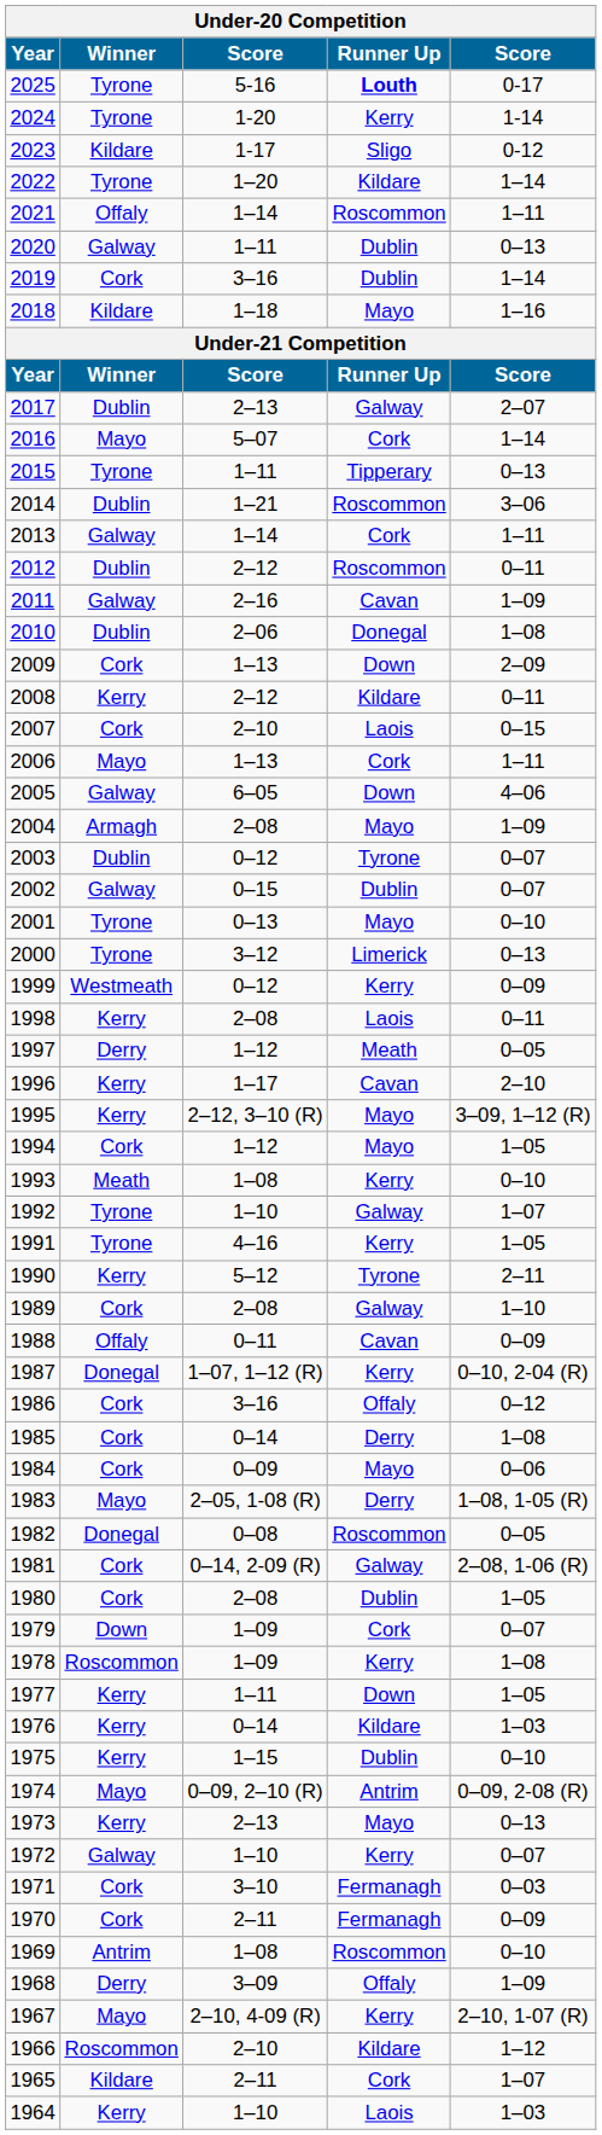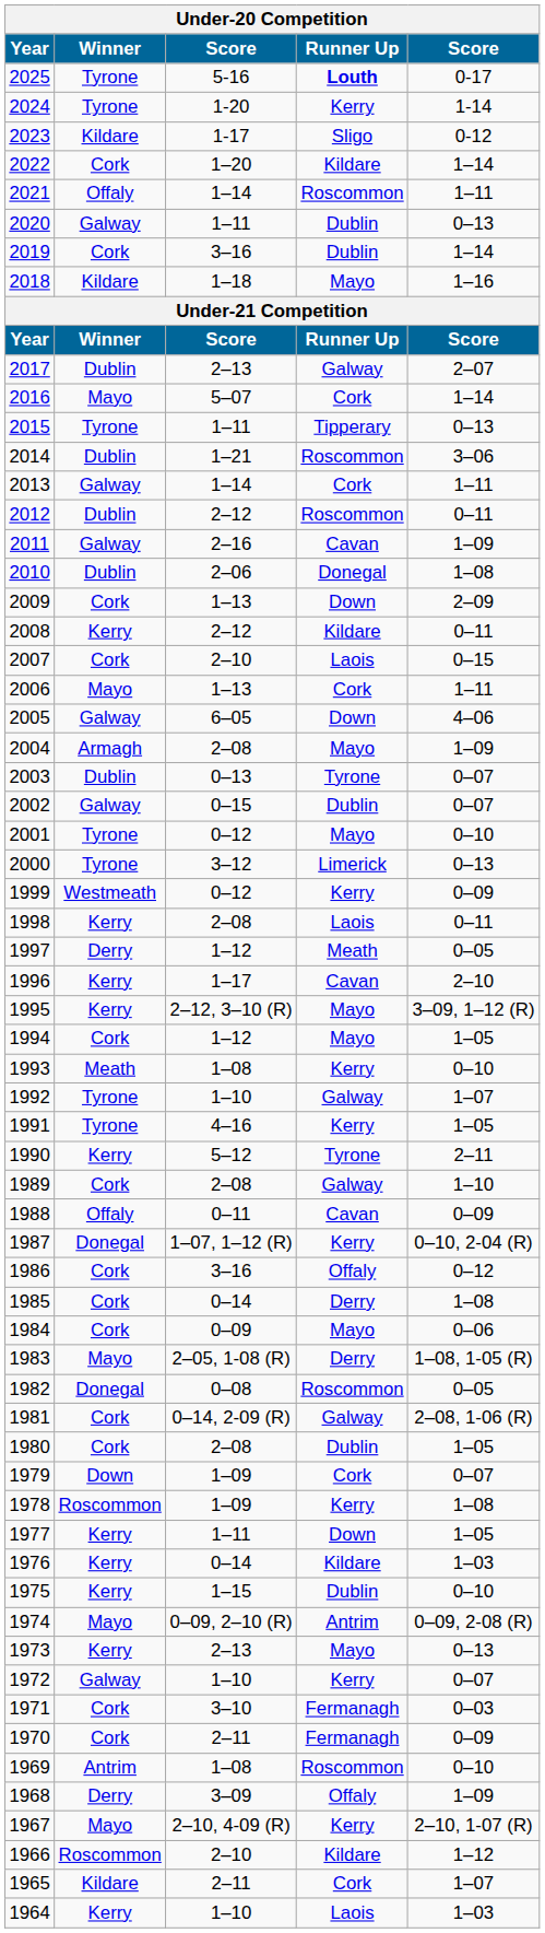 <table class="wikitable" style="text-align:center;">
 <tr>
 <th colspan="5">Under-20 Competition</th>
 </tr>
 <tr>
 <th style="background:#069; color:white;">Year</th>
 <th style="background:#069; color:white;">Winner</th>
 <th style="background:#069; color:white;">Score</th>
 <th style="background:#069; color:white;">Runner Up</th>
 <th style="background:#069; color:white;">Score</th>
 </tr>
 <tr>
 <td><a href='#'>2025</a></td>
 <td><a href='#'>Tyrone</a></td>
 <td>5-16</td>
 <td><strong><a href='#'>Louth</a></strong></td>
 <td>0-17</td>
 </tr>
 <tr>
 <td><a href='#'>2024</a></td>
 <td><a href='#'>Tyrone</a></td>
 <td>1-20</td>
 <td><a href='#'>Kerry</a></td>
 <td>1-14</td>
 </tr>
 <tr>
 <td><a href='#'>2023</a></td>
 <td><a href='#'>Kildare</a></td>
 <td>1-17</td>
 <td><a href='#'>Sligo</a></td>
 <td>0-12</td>
 </tr>
 <tr>
 <td><a href='#'>2022</a></td>
-<td><a href='#'>Tyrone</a></td>
+<td><a href='#'>Cork</a></td>
 <td>1–20</td>
 <td><a href='#'>Kildare</a></td>
 <td>1–14</td>
 </tr>
 <tr>
 <td><a href='#'>2021</a></td>
 <td><a href='#'>Offaly</a></td>
 <td>1–14</td>
 <td><a href='#'>Roscommon</a></td>
 <td>1–11</td>
 </tr>
 <tr>
 <td><a href='#'>2020</a></td>
 <td><a href='#'>Galway</a></td>
 <td>1–11</td>
 <td><a href='#'>Dublin</a></td>
 <td>0–13</td>
 </tr>
 <tr>
 <td><a href='#'>2019</a></td>
 <td><a href='#'>Cork</a></td>
 <td>3–16</td>
 <td><a href='#'>Dublin</a></td>
 <td>1–14</td>
 </tr>
 <tr>
 <td><a href='#'>2018</a></td>
 <td><a href='#'>Kildare</a></td>
 <td>1–18</td>
 <td><a href='#'>Mayo</a></td>
 <td>1–16</td>
 </tr>
 <tr>
 <th colspan="5">Under-21 Competition</th>
 </tr>
 <tr>
 <th style="background:#069; color:white;">Year</th>
 <th style="background:#069; color:white;">Winner</th>
 <th style="background:#069; color:white;">Score</th>
 <th style="background:#069; color:white;">Runner Up</th>
 <th style="background:#069; color:white;">Score</th>
 </tr>
 <tr>
 <td><a href='#'>2017</a></td>
 <td><a href='#'>Dublin</a></td>
 <td>2–13</td>
 <td><a href='#'>Galway</a></td>
 <td>2–07</td>
 </tr>
 <tr>
 <td><a href='#'>2016</a></td>
 <td><a href='#'>Mayo</a></td>
 <td>5–07</td>
 <td><a href='#'>Cork</a></td>
 <td>1–14</td>
 </tr>
 <tr>
 <td><a href='#'>2015</a></td>
 <td><a href='#'>Tyrone</a></td>
 <td>1–11</td>
 <td><a href='#'>Tipperary</a></td>
 <td>0–13</td>
 </tr>
 <tr>
 <td>2014</td>
 <td><a href='#'>Dublin</a></td>
 <td>1–21</td>
 <td><a href='#'>Roscommon</a></td>
 <td>3–06</td>
 </tr>
 <tr>
 <td>2013</td>
 <td><a href='#'>Galway</a></td>
 <td>1–14</td>
 <td><a href='#'>Cork</a></td>
 <td>1–11</td>
 </tr>
 <tr>
 <td><a href='#'>2012</a></td>
 <td><a href='#'>Dublin</a></td>
 <td>2–12</td>
 <td><a href='#'>Roscommon</a></td>
 <td>0–11</td>
 </tr>
 <tr>
 <td><a href='#'>2011</a></td>
 <td><a href='#'>Galway</a></td>
 <td>2–16</td>
 <td><a href='#'>Cavan</a></td>
 <td>1–09</td>
 </tr>
 <tr>
 <td><a href='#'>2010</a></td>
 <td><a href='#'>Dublin</a></td>
 <td>2–06</td>
 <td><a href='#'>Donegal</a></td>
 <td>1–08</td>
 </tr>
 <tr>
 <td>2009</td>
 <td><a href='#'>Cork</a></td>
 <td>1–13</td>
 <td><a href='#'>Down</a></td>
 <td>2–09</td>
 </tr>
 <tr>
 <td>2008</td>
 <td><a href='#'>Kerry</a></td>
 <td>2–12</td>
 <td><a href='#'>Kildare</a></td>
 <td>0–11</td>
 </tr>
 <tr>
 <td>2007</td>
 <td><a href='#'>Cork</a></td>
 <td>2–10</td>
 <td><a href='#'>Laois</a></td>
 <td>0–15</td>
 </tr>
 <tr>
 <td>2006</td>
 <td><a href='#'>Mayo</a></td>
 <td>1–13</td>
 <td><a href='#'>Cork</a></td>
 <td>1–11</td>
 </tr>
 <tr>
 <td>2005</td>
 <td><a href='#'>Galway</a></td>
 <td>6–05</td>
 <td><a href='#'>Down</a></td>
 <td>4–06</td>
 </tr>
 <tr>
 <td>2004</td>
 <td><a href='#'>Armagh</a></td>
 <td>2–08</td>
 <td><a href='#'>Mayo</a></td>
 <td>1–09</td>
 </tr>
 <tr>
 <td>2003</td>
 <td><a href='#'>Dublin</a></td>
-<td>0–12</td>
+<td>0–13</td>
 <td><a href='#'>Tyrone</a></td>
 <td>0–07</td>
 </tr>
 <tr>
 <td>2002</td>
 <td><a href='#'>Galway</a></td>
 <td>0–15</td>
 <td><a href='#'>Dublin</a></td>
 <td>0–07</td>
 </tr>
 <tr>
 <td>2001</td>
 <td><a href='#'>Tyrone</a></td>
-<td>0–13</td>
+<td>0–12</td>
 <td><a href='#'>Mayo</a></td>
 <td>0–10</td>
 </tr>
 <tr>
 <td>2000</td>
 <td><a href='#'>Tyrone</a></td>
 <td>3–12</td>
 <td><a href='#'>Limerick</a></td>
 <td>0–13</td>
 </tr>
 <tr>
 <td>1999</td>
 <td><a href='#'>Westmeath</a></td>
 <td>0–12</td>
 <td><a href='#'>Kerry</a></td>
 <td>0–09</td>
 </tr>
 <tr>
 <td>1998</td>
 <td><a href='#'>Kerry</a></td>
 <td>2–08</td>
 <td><a href='#'>Laois</a></td>
 <td>0–11</td>
 </tr>
 <tr>
 <td>1997</td>
 <td><a href='#'>Derry</a></td>
 <td>1–12</td>
 <td><a href='#'>Meath</a></td>
 <td>0–05</td>
 </tr>
 <tr>
 <td>1996</td>
 <td><a href='#'>Kerry</a></td>
 <td>1–17</td>
 <td><a href='#'>Cavan</a></td>
 <td>2–10</td>
 </tr>
 <tr>
 <td>1995</td>
 <td><a href='#'>Kerry</a></td>
 <td>2–12, 3–10 (R)</td>
 <td><a href='#'>Mayo</a></td>
 <td>3–09, 1–12 (R)</td>
 </tr>
 <tr>
 <td>1994</td>
 <td><a href='#'>Cork</a></td>
 <td>1–12</td>
 <td><a href='#'>Mayo</a></td>
 <td>1–05</td>
 </tr>
 <tr>
 <td>1993</td>
 <td><a href='#'>Meath</a></td>
 <td>1–08</td>
 <td><a href='#'>Kerry</a></td>
 <td>0–10</td>
 </tr>
 <tr>
 <td>1992</td>
 <td><a href='#'>Tyrone</a></td>
 <td>1–10</td>
 <td><a href='#'>Galway</a></td>
 <td>1–07</td>
 </tr>
 <tr>
 <td>1991</td>
 <td><a href='#'>Tyrone</a></td>
 <td>4–16</td>
 <td><a href='#'>Kerry</a></td>
 <td>1–05</td>
 </tr>
 <tr>
 <td>1990</td>
 <td><a href='#'>Kerry</a></td>
 <td>5–12</td>
 <td><a href='#'>Tyrone</a></td>
 <td>2–11</td>
 </tr>
 <tr>
 <td>1989</td>
 <td><a href='#'>Cork</a></td>
 <td>2–08</td>
 <td><a href='#'>Galway</a></td>
 <td>1–10</td>
 </tr>
 <tr>
 <td>1988</td>
 <td><a href='#'>Offaly</a></td>
 <td>0–11</td>
 <td><a href='#'>Cavan</a></td>
 <td>0–09</td>
 </tr>
 <tr>
 <td>1987</td>
 <td><a href='#'>Donegal</a></td>
 <td>1–07, 1–12 (R)</td>
 <td><a href='#'>Kerry</a></td>
 <td>0–10, 2-04 (R)</td>
 </tr>
 <tr>
 <td>1986</td>
 <td><a href='#'>Cork</a></td>
 <td>3–16</td>
 <td><a href='#'>Offaly</a></td>
 <td>0–12</td>
 </tr>
 <tr>
 <td>1985</td>
 <td><a href='#'>Cork</a></td>
 <td>0–14</td>
 <td><a href='#'>Derry</a></td>
 <td>1–08</td>
 </tr>
 <tr>
 <td>1984</td>
 <td><a href='#'>Cork</a></td>
 <td>0–09</td>
 <td><a href='#'>Mayo</a></td>
 <td>0–06</td>
 </tr>
 <tr>
 <td>1983</td>
 <td><a href='#'>Mayo</a></td>
 <td>2–05, 1-08 (R)</td>
 <td><a href='#'>Derry</a></td>
 <td>1–08, 1-05 (R)</td>
 </tr>
 <tr>
 <td>1982</td>
 <td><a href='#'>Donegal</a></td>
 <td>0–08</td>
 <td><a href='#'>Roscommon</a></td>
 <td>0–05</td>
 </tr>
 <tr>
 <td>1981</td>
 <td><a href='#'>Cork</a></td>
 <td>0–14, 2-09 (R)</td>
 <td><a href='#'>Galway</a></td>
 <td>2–08, 1-06 (R)</td>
 </tr>
 <tr>
 <td>1980</td>
 <td><a href='#'>Cork</a></td>
 <td>2–08</td>
 <td><a href='#'>Dublin</a></td>
 <td>1–05</td>
 </tr>
 <tr>
 <td>1979</td>
 <td><a href='#'>Down</a></td>
 <td>1–09</td>
 <td><a href='#'>Cork</a></td>
 <td>0–07</td>
 </tr>
 <tr>
 <td>1978</td>
 <td><a href='#'>Roscommon</a></td>
 <td>1–09</td>
 <td><a href='#'>Kerry</a></td>
 <td>1–08</td>
 </tr>
 <tr>
 <td>1977</td>
 <td><a href='#'>Kerry</a></td>
 <td>1–11</td>
 <td><a href='#'>Down</a></td>
 <td>1–05</td>
 </tr>
 <tr>
 <td>1976</td>
 <td><a href='#'>Kerry</a></td>
 <td>0–14</td>
 <td><a href='#'>Kildare</a></td>
 <td>1–03</td>
 </tr>
 <tr>
 <td>1975</td>
 <td><a href='#'>Kerry</a></td>
 <td>1–15</td>
 <td><a href='#'>Dublin</a></td>
 <td>0–10</td>
 </tr>
 <tr>
 <td>1974</td>
 <td><a href='#'>Mayo</a></td>
 <td>0–09, 2–10 (R)</td>
 <td><a href='#'>Antrim</a></td>
 <td>0–09, 2-08 (R)</td>
 </tr>
 <tr>
 <td>1973</td>
 <td><a href='#'>Kerry</a></td>
 <td>2–13</td>
 <td><a href='#'>Mayo</a></td>
 <td>0–13</td>
 </tr>
 <tr>
 <td>1972</td>
 <td><a href='#'>Galway</a></td>
 <td>1–10</td>
 <td><a href='#'>Kerry</a></td>
 <td>0–07</td>
 </tr>
 <tr>
 <td>1971</td>
 <td><a href='#'>Cork</a></td>
 <td>3–10</td>
 <td><a href='#'>Fermanagh</a></td>
 <td>0–03</td>
 </tr>
 <tr>
 <td>1970</td>
 <td><a href='#'>Cork</a></td>
 <td>2–11</td>
 <td><a href='#'>Fermanagh</a></td>
 <td>0–09</td>
 </tr>
 <tr>
 <td>1969</td>
 <td><a href='#'>Antrim</a></td>
 <td>1–08</td>
 <td><a href='#'>Roscommon</a></td>
 <td>0–10</td>
 </tr>
 <tr>
 <td>1968</td>
 <td><a href='#'>Derry</a></td>
 <td>3–09</td>
 <td><a href='#'>Offaly</a></td>
 <td>1–09</td>
 </tr>
 <tr>
 <td>1967</td>
 <td><a href='#'>Mayo</a></td>
 <td>2–10, 4-09 (R)</td>
 <td><a href='#'>Kerry</a></td>
 <td>2–10, 1-07 (R)</td>
 </tr>
 <tr>
 <td>1966</td>
 <td><a href='#'>Roscommon</a></td>
 <td>2–10</td>
 <td><a href='#'>Kildare</a></td>
 <td>1–12</td>
 </tr>
 <tr>
 <td>1965</td>
 <td><a href='#'>Kildare</a></td>
 <td>2–11</td>
 <td><a href='#'>Cork</a></td>
 <td>1–07</td>
 </tr>
 <tr>
 <td>1964</td>
 <td><a href='#'>Kerry</a></td>
 <td>1–10</td>
 <td><a href='#'>Laois</a></td>
 <td>1–03</td>
 </tr>
 </table>
